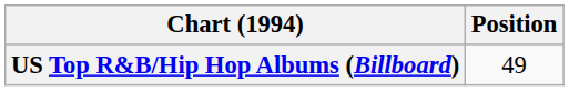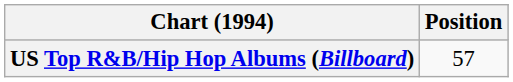 <table class="wikitable plainrowheaders" style="text-align:center;">
 <tr>
 <th scope="col">Chart (1994)</th>
 <th scope="col">Position</th>
 </tr>
 <tr>
 <th scope="row">US <a href='#'>Top R&B/Hip Hop Albums</a> (<a href='#'><em>Billboard</em></a>)</th>
-<td>49</td>
+<td>57</td>
 </tr>
 </table>
